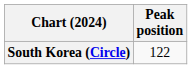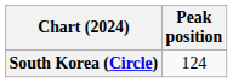 <table class="wikitable plainrowheaders" style="text-align:center">
 <tr>
 <th scope="col">Chart (2024)</th>
 <th scope="col">Peak<br>position</th>
 </tr>
 <tr>
 <th scope="row">South Korea (<a href='#'>Circle</a>)</th>
-<td>122</td>
+<td>124</td>
 </tr>
 </table>
